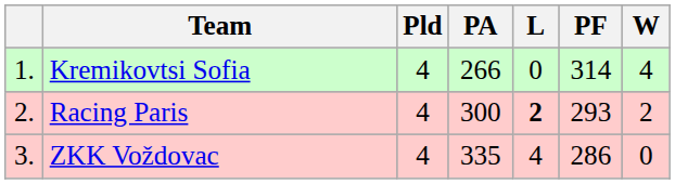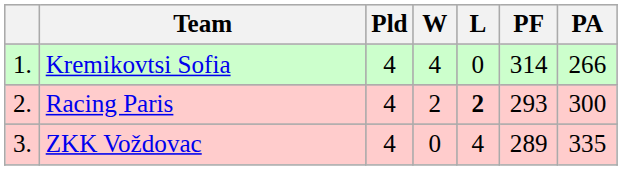 <table class=wikitable style="text-align:center">
 <tr>
 <th width=15></th>
 <th width=200>Team</th>
 <th width=20>Pld</th>
-<th width=30>PA</th>
+<th width=20>W</th>
 <th width=20>L</th>
 <th width=30>PF</th>
-<th width=20>W</th>
+<th width=30>PA</th>
 </tr>
 <tr style="background: #ccffcc;">
 <td>1.</td>
 <td align=left> <a href='#'>Kremikovtsi Sofia</a></td>
 <td>4</td>
-<td>266</td>
+<td>4</td>
 <td>0</td>
 <td>314</td>
-<td>4</td>
+<td>266</td>
 </tr>
 <tr style="background: #ffcccc;">
 <td>2.</td>
 <td align=left> <a href='#'>Racing Paris</a></td>
 <td>4</td>
-<td>300</td>
+<td>2</td>
 <td><strong>2</strong></td>
 <td>293</td>
-<td>2</td>
+<td>300</td>
 </tr>
 <tr style="background: #ffcccc;">
 <td>3.</td>
 <td align=left> <a href='#'>ZKK Voždovac</a></td>
 <td>4</td>
+<td>0</td>
+<td>4</td>
+<td>289</td>
 <td>335</td>
-<td>4</td>
-<td>286</td>
-<td>0</td>
 </tr>
 </table>
